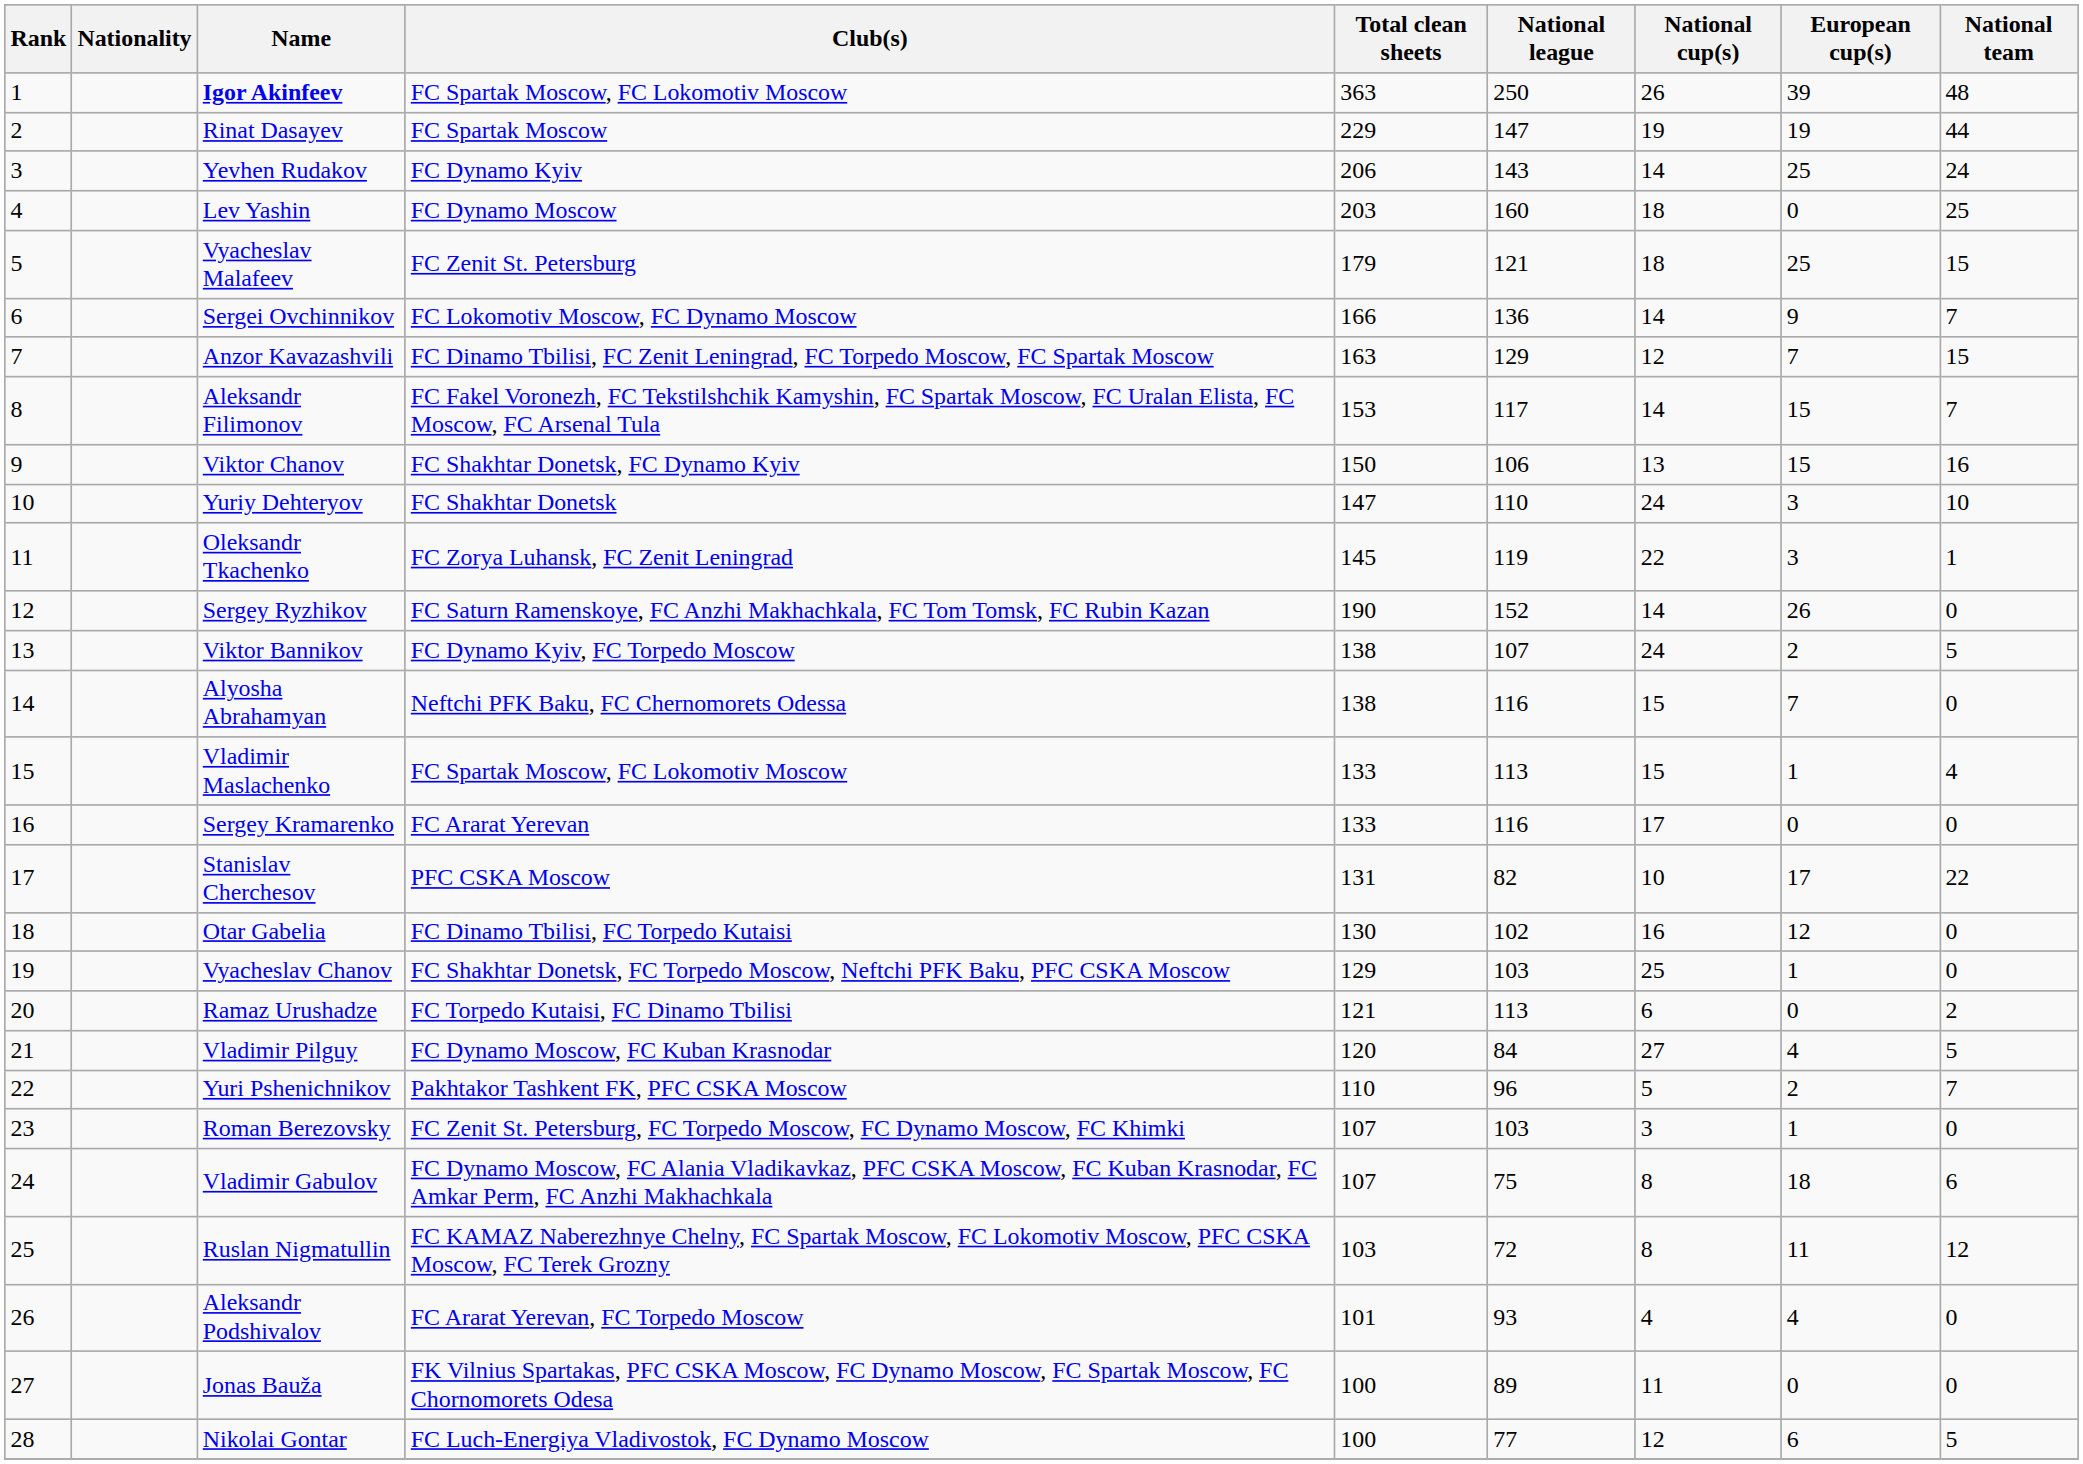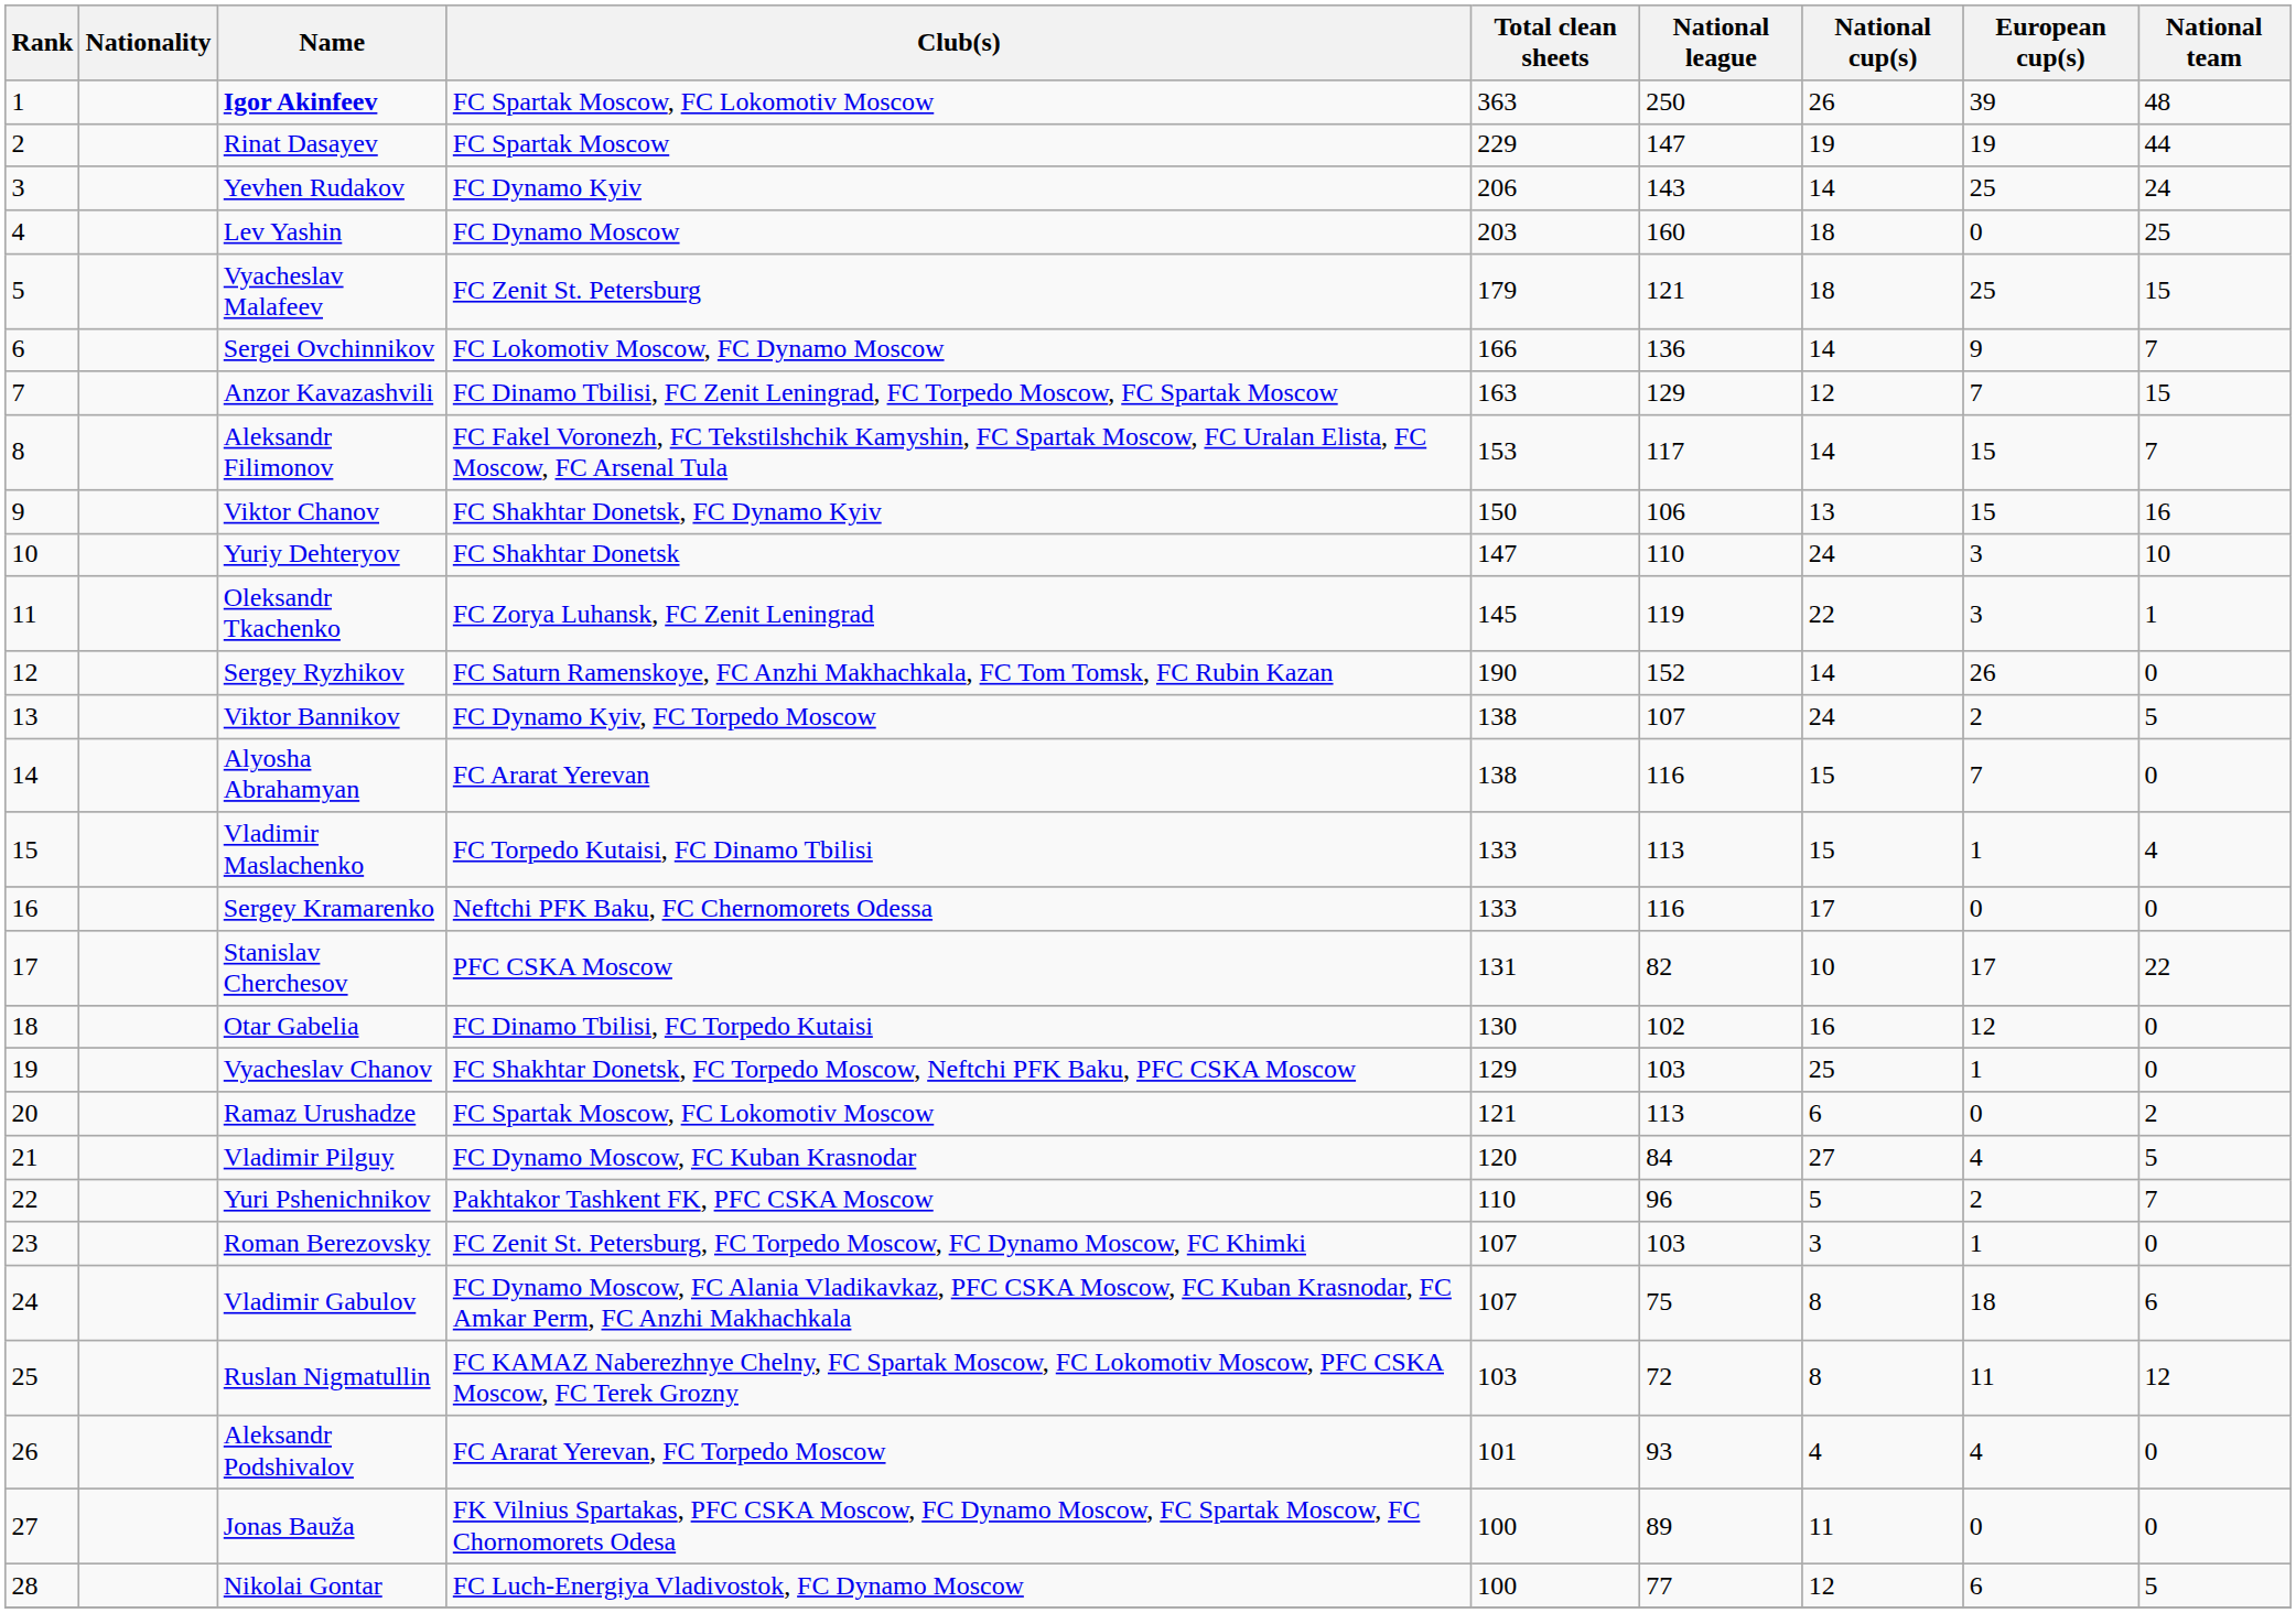 <table class="wikitable sortable" style="text-align:left; font-size:90%;">
 <tr>
 <th>Rank</th>
 <th>Nationality</th>
 <th>Name</th>
 <th>Club(s)</th>
 <th>Total clean sheets</th>
 <th>National league</th>
 <th>National cup(s)</th>
 <th>European cup(s)</th>
 <th>National team</th>
 </tr>
 <tr>
 <td>1</td>
 <td></td>
 <td><strong><a href='#'>Igor Akinfeev</a></strong></td>
 <td><a href='#'>FC Spartak Moscow</a>, <a href='#'>FC Lokomotiv Moscow</a></td>
 <td>363</td>
 <td>250</td>
 <td>26</td>
 <td>39</td>
 <td>48</td>
 </tr>
 <tr ->
 <td>2</td>
 <td></td>
 <td><a href='#'>Rinat Dasayev</a></td>
 <td><a href='#'>FC Spartak Moscow</a></td>
 <td>229</td>
 <td>147</td>
 <td>19</td>
 <td>19</td>
 <td>44</td>
 </tr>
 <tr>
 <td>3</td>
 <td></td>
 <td><a href='#'>Yevhen Rudakov</a></td>
 <td><a href='#'>FC Dynamo Kyiv</a></td>
 <td>206</td>
 <td>143</td>
 <td>14</td>
 <td>25</td>
 <td>24</td>
 </tr>
 <tr>
 <td>4</td>
 <td></td>
 <td><a href='#'>Lev Yashin</a></td>
 <td><a href='#'>FC Dynamo Moscow</a></td>
 <td>203</td>
 <td>160</td>
 <td>18</td>
 <td>0</td>
 <td>25</td>
 </tr>
 <tr>
 <td>5</td>
 <td></td>
 <td><a href='#'>Vyacheslav Malafeev</a></td>
 <td><a href='#'>FC Zenit St. Petersburg</a></td>
 <td>179</td>
 <td>121</td>
 <td>18</td>
 <td>25</td>
 <td>15</td>
 </tr>
 <tr>
 <td>6</td>
 <td></td>
 <td><a href='#'>Sergei Ovchinnikov</a></td>
 <td><a href='#'>FC Lokomotiv Moscow</a>, <a href='#'>FC Dynamo Moscow</a></td>
 <td>166</td>
 <td>136</td>
 <td>14</td>
 <td>9</td>
 <td>7</td>
 </tr>
 <tr>
 <td>7</td>
 <td></td>
 <td><a href='#'>Anzor Kavazashvili</a></td>
 <td><a href='#'>FC Dinamo Tbilisi</a>, <a href='#'>FC Zenit Leningrad</a>, <a href='#'>FC Torpedo Moscow</a>, <a href='#'>FC Spartak Moscow</a></td>
 <td>163</td>
 <td>129</td>
 <td>12</td>
 <td>7</td>
 <td>15</td>
 </tr>
 <tr>
 <td>8</td>
 <td></td>
 <td><a href='#'>Aleksandr Filimonov</a></td>
 <td><a href='#'>FC Fakel Voronezh</a>, <a href='#'>FC Tekstilshchik Kamyshin</a>, <a href='#'>FC Spartak Moscow</a>, <a href='#'>FC Uralan Elista</a>, <a href='#'>FC Moscow</a>, <a href='#'>FC Arsenal Tula</a></td>
 <td>153</td>
 <td>117</td>
 <td>14</td>
 <td>15</td>
 <td>7</td>
 </tr>
 <tr>
 <td>9</td>
 <td></td>
 <td><a href='#'>Viktor Chanov</a></td>
 <td><a href='#'>FC Shakhtar Donetsk</a>, <a href='#'>FC Dynamo Kyiv</a></td>
 <td>150</td>
 <td>106</td>
 <td>13</td>
 <td>15</td>
 <td>16</td>
 </tr>
 <tr>
 <td>10</td>
 <td></td>
 <td><a href='#'>Yuriy Dehteryov</a></td>
 <td><a href='#'>FC Shakhtar Donetsk</a></td>
 <td>147</td>
 <td>110</td>
 <td>24</td>
 <td>3</td>
 <td>10</td>
 </tr>
 <tr>
 <td>11</td>
 <td></td>
 <td><a href='#'>Oleksandr Tkachenko</a></td>
 <td><a href='#'>FC Zorya Luhansk</a>, <a href='#'>FC Zenit Leningrad</a></td>
 <td>145</td>
 <td>119</td>
 <td>22</td>
 <td>3</td>
 <td>1</td>
 </tr>
 <tr>
 <td>12</td>
 <td></td>
 <td><a href='#'>Sergey Ryzhikov</a></td>
 <td><a href='#'>FC Saturn Ramenskoye</a>, <a href='#'>FC Anzhi Makhachkala</a>, <a href='#'>FC Tom Tomsk</a>, <a href='#'>FC Rubin Kazan</a></td>
 <td>190</td>
 <td>152</td>
 <td>14</td>
 <td>26</td>
 <td>0</td>
 </tr>
 <tr>
 <td>13</td>
 <td></td>
 <td><a href='#'>Viktor Bannikov</a></td>
 <td><a href='#'>FC Dynamo Kyiv</a>, <a href='#'>FC Torpedo Moscow</a></td>
 <td>138</td>
 <td>107</td>
 <td>24</td>
 <td>2</td>
 <td>5</td>
 </tr>
 <tr>
 <td>14</td>
 <td></td>
 <td><a href='#'>Alyosha Abrahamyan</a></td>
-<td><a href='#'>Neftchi PFK Baku</a>, <a href='#'>FC Chernomorets Odessa</a></td>
+<td><a href='#'>FC Ararat Yerevan</a></td>
 <td>138</td>
 <td>116</td>
 <td>15</td>
 <td>7</td>
 <td>0</td>
 </tr>
 <tr>
 <td>15</td>
 <td></td>
 <td><a href='#'>Vladimir Maslachenko</a></td>
-<td><a href='#'>FC Spartak Moscow</a>, <a href='#'>FC Lokomotiv Moscow</a></td>
+<td><a href='#'>FC Torpedo Kutaisi</a>, <a href='#'>FC Dinamo Tbilisi</a></td>
 <td>133</td>
 <td>113</td>
 <td>15</td>
 <td>1</td>
 <td>4</td>
 </tr>
 <tr>
 <td>16</td>
 <td></td>
 <td><a href='#'>Sergey Kramarenko</a></td>
-<td><a href='#'>FC Ararat Yerevan</a></td>
+<td><a href='#'>Neftchi PFK Baku</a>, <a href='#'>FC Chernomorets Odessa</a></td>
 <td>133</td>
 <td>116</td>
 <td>17</td>
 <td>0</td>
 <td>0</td>
 </tr>
 <tr>
 <td>17</td>
 <td></td>
 <td><a href='#'>Stanislav Cherchesov</a></td>
 <td><a href='#'>PFC CSKA Moscow</a></td>
 <td>131</td>
 <td>82</td>
 <td>10</td>
 <td>17</td>
 <td>22</td>
 </tr>
 <tr>
 <td>18</td>
 <td></td>
 <td><a href='#'>Otar Gabelia</a></td>
 <td><a href='#'>FC Dinamo Tbilisi</a>, <a href='#'>FC Torpedo Kutaisi</a></td>
 <td>130</td>
 <td>102</td>
 <td>16</td>
 <td>12</td>
 <td>0</td>
 </tr>
 <tr>
 <td>19</td>
 <td></td>
 <td><a href='#'>Vyacheslav Chanov</a></td>
 <td><a href='#'>FC Shakhtar Donetsk</a>, <a href='#'>FC Torpedo Moscow</a>, <a href='#'>Neftchi PFK Baku</a>, <a href='#'>PFC CSKA Moscow</a></td>
 <td>129</td>
 <td>103</td>
 <td>25</td>
 <td>1</td>
 <td>0</td>
 </tr>
 <tr>
 <td>20</td>
 <td></td>
 <td><a href='#'>Ramaz Urushadze</a></td>
-<td><a href='#'>FC Torpedo Kutaisi</a>, <a href='#'>FC Dinamo Tbilisi</a></td>
+<td><a href='#'>FC Spartak Moscow</a>, <a href='#'>FC Lokomotiv Moscow</a></td>
 <td>121</td>
 <td>113</td>
 <td>6</td>
 <td>0</td>
 <td>2</td>
 </tr>
 <tr>
 <td>21</td>
 <td></td>
 <td><a href='#'>Vladimir Pilguy</a></td>
 <td><a href='#'>FC Dynamo Moscow</a>, <a href='#'>FC Kuban Krasnodar</a></td>
 <td>120</td>
 <td>84</td>
 <td>27</td>
 <td>4</td>
 <td>5</td>
 </tr>
 <tr>
 <td>22</td>
 <td></td>
 <td><a href='#'>Yuri Pshenichnikov</a></td>
 <td><a href='#'>Pakhtakor Tashkent FK</a>, <a href='#'>PFC CSKA Moscow</a></td>
 <td>110</td>
 <td>96</td>
 <td>5</td>
 <td>2</td>
 <td>7</td>
 </tr>
 <tr>
 <td>23</td>
 <td></td>
 <td><a href='#'>Roman Berezovsky</a></td>
 <td><a href='#'>FC Zenit St. Petersburg</a>, <a href='#'>FC Torpedo Moscow</a>, <a href='#'>FC Dynamo Moscow</a>, <a href='#'>FC Khimki</a></td>
 <td>107</td>
 <td>103</td>
 <td>3</td>
 <td>1</td>
 <td>0</td>
 </tr>
 <tr>
 <td>24</td>
 <td></td>
 <td><a href='#'>Vladimir Gabulov</a></td>
 <td><a href='#'>FC Dynamo Moscow</a>, <a href='#'>FC Alania Vladikavkaz</a>, <a href='#'>PFC CSKA Moscow</a>, <a href='#'>FC Kuban Krasnodar</a>, <a href='#'>FC Amkar Perm</a>, <a href='#'>FC Anzhi Makhachkala</a></td>
 <td>107</td>
 <td>75</td>
 <td>8</td>
 <td>18</td>
 <td>6</td>
 </tr>
 <tr>
 <td>25</td>
 <td></td>
 <td><a href='#'>Ruslan Nigmatullin</a></td>
 <td><a href='#'>FC KAMAZ Naberezhnye Chelny</a>, <a href='#'>FC Spartak Moscow</a>, <a href='#'>FC Lokomotiv Moscow</a>, <a href='#'>PFC CSKA Moscow</a>, <a href='#'>FC Terek Grozny</a></td>
 <td>103</td>
 <td>72</td>
 <td>8</td>
 <td>11</td>
 <td>12</td>
 </tr>
 <tr>
 <td>26</td>
 <td></td>
 <td><a href='#'>Aleksandr Podshivalov</a></td>
 <td><a href='#'>FC Ararat Yerevan</a>, <a href='#'>FC Torpedo Moscow</a></td>
 <td>101</td>
 <td>93</td>
 <td>4</td>
 <td>4</td>
 <td>0</td>
 </tr>
 <tr>
 <td>27</td>
 <td></td>
 <td><a href='#'>Jonas Bauža</a></td>
 <td><a href='#'>FK Vilnius Spartakas</a>, <a href='#'>PFC CSKA Moscow</a>, <a href='#'>FC Dynamo Moscow</a>, <a href='#'>FC Spartak Moscow</a>, <a href='#'>FC Chornomorets Odesa</a></td>
 <td>100</td>
 <td>89</td>
 <td>11</td>
 <td>0</td>
 <td>0</td>
 </tr>
 <tr>
 <td>28</td>
 <td></td>
 <td><a href='#'>Nikolai Gontar</a></td>
 <td><a href='#'>FC Luch-Energiya Vladivostok</a>, <a href='#'>FC Dynamo Moscow</a></td>
 <td>100</td>
 <td>77</td>
 <td>12</td>
 <td>6</td>
 <td>5</td>
 </tr>
 <tr>
 </tr>
 </table>
